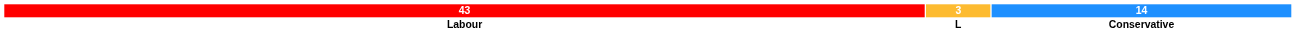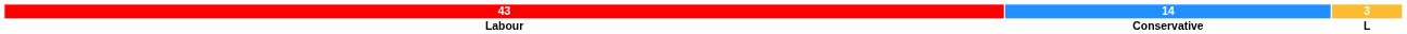 <table style="width:100%; text-align:center;">
 <tr style="color:white;">
 <td style="background:red; width:71.6%;"><strong>43</strong></td>
+<td style="background:dodgerblue; width:23.3%;"><strong>14</strong></td>
 <td style="background:#FDBB30; width:5%;"><strong>3</strong></td>
-<td style="background:dodgerblue; width:23.3%;"><strong>14</strong></td>
 </tr>
 <tr>
 <td><span><strong>Labour</strong></span></td>
+<td><span><strong>Conservative</strong></span></td>
 <td><span><strong>L</strong></span></td>
-<td><span><strong>Conservative</strong></span></td>
 </tr>
 </table>
